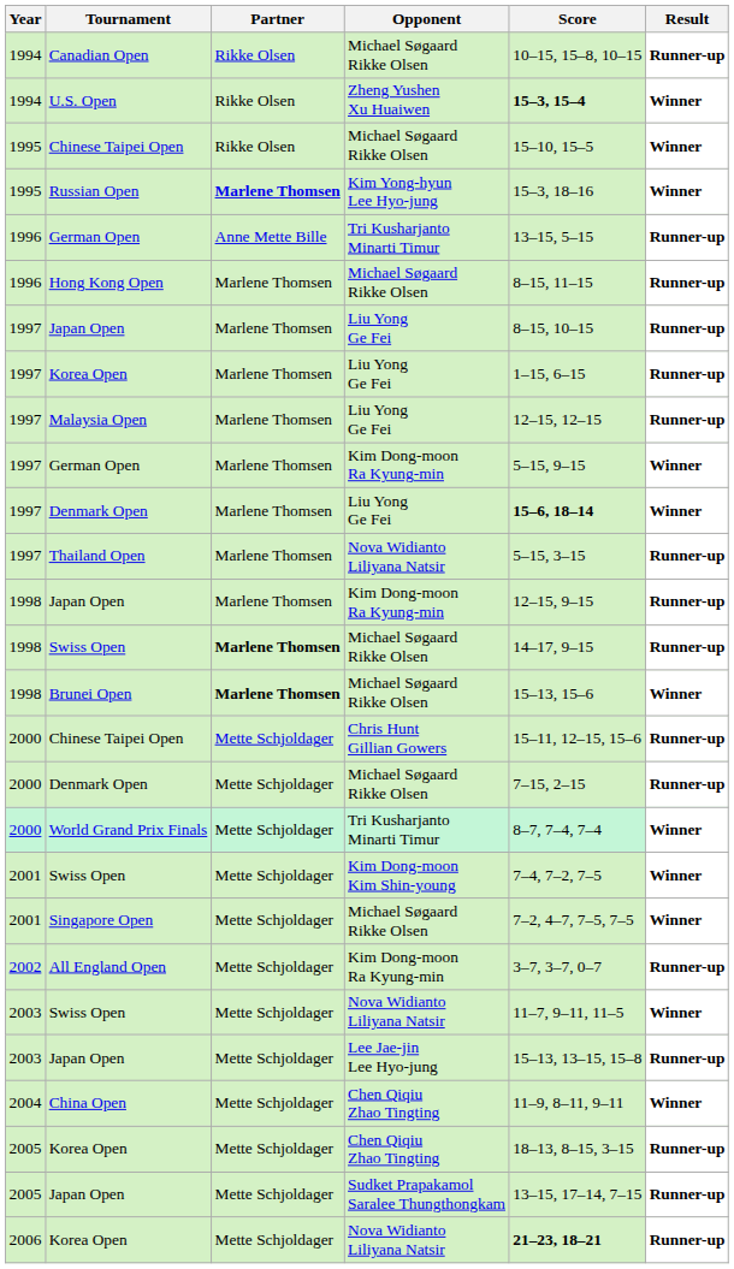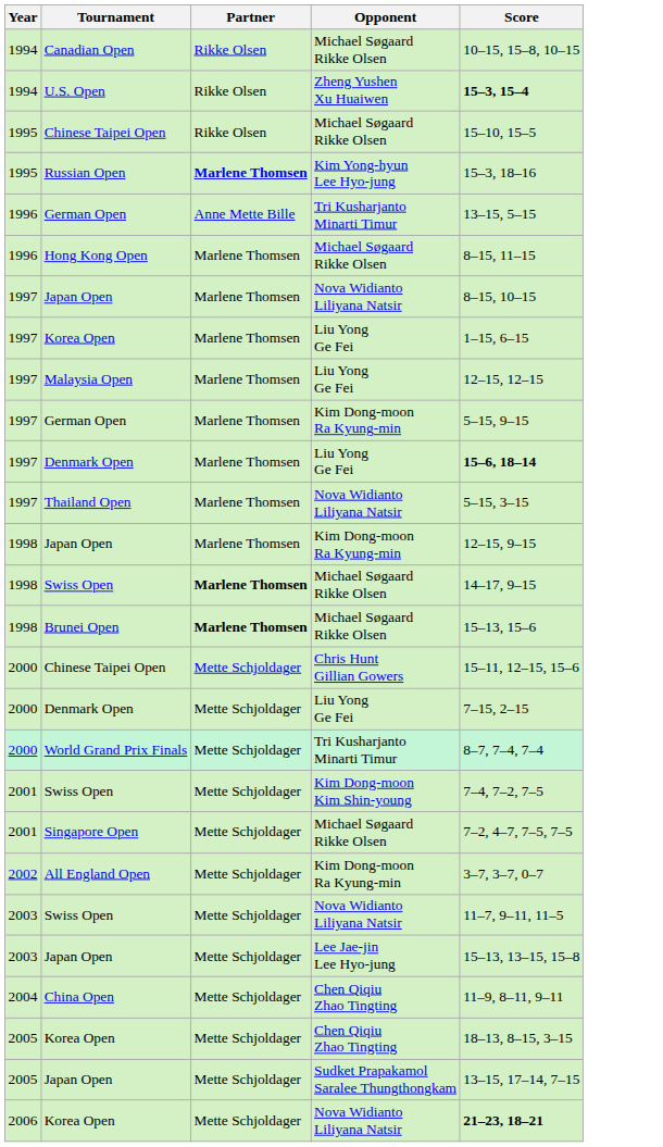 <table class="sortable wikitable" style="font-size: 90%;">
 <tr>
 <th>Year</th>
 <th>Tournament</th>
 <th>Partner</th>
 <th>Opponent</th>
 <th>Score</th>
-<th>Result</th>
 </tr>
 <tr style="background:#D4F1C5">
 <td align="center">1994</td>
 <td align="left"><a href='#'>Canadian Open</a></td>
 <td align="left"> <a href='#'>Rikke Olsen</a></td>
 <td align="left"> Michael Søgaard <br>  Rikke Olsen</td>
 <td align="left">10–15, 15–8, 10–15</td>
-<td style="text-align:left; background:white"> <strong>Runner-up</strong></td>
 </tr>
 <tr style="background:#D4F1C5">
 <td align="center">1994</td>
 <td align="left"><a href='#'>U.S. Open</a></td>
 <td align="left"> Rikke Olsen</td>
 <td align="left"> <a href='#'>Zheng Yushen</a> <br>  <a href='#'>Xu Huaiwen</a></td>
 <td align="left"><strong>15–3, 15–4</strong></td>
-<td style="text-align:left; background:white"> <strong>Winner</strong></td>
 </tr>
 <tr style="background:#D4F1C5">
 <td align="center">1995</td>
 <td align="left"><a href='#'>Chinese Taipei Open</a></td>
 <td align="left"> Rikke Olsen</td>
 <td align="left"> Michael Søgaard <br>  Rikke Olsen</td>
 <td align="left">15–10, 15–5</td>
-<td style="text-align:left; background:white"> <strong>Winner</strong></td>
 </tr>
 <tr style="background:#D4F1C5">
 <td align="center">1995</td>
 <td align="left"><a href='#'>Russian Open</a></td>
 <td align="left"><strong> <a href='#'>Marlene Thomsen</a></strong></td>
 <td align="left"> <a href='#'>Kim Yong-hyun</a> <br>  <a href='#'>Lee Hyo-jung</a></td>
 <td align="left">15–3, 18–16</td>
-<td style="text-align:left; background:white"> <strong>Winner</strong></td>
 </tr>
 <tr style="background:#D4F1C5">
 <td align="center">1996</td>
 <td align="left"><a href='#'>German Open</a></td>
 <td align="left"> <a href='#'>Anne Mette Bille</a></td>
 <td align="left"> <a href='#'>Tri Kusharjanto</a> <br>  <a href='#'>Minarti Timur</a></td>
 <td align="left">13–15, 5–15</td>
-<td style="text-align:left; background:white"> <strong>Runner-up</strong></td>
 </tr>
 <tr style="background:#D4F1C5">
 <td align="center">1996</td>
 <td align="left"><a href='#'>Hong Kong Open</a></td>
 <td align="left"> Marlene Thomsen</td>
 <td align="left"> <a href='#'>Michael Søgaard</a> <br>  Rikke Olsen</td>
 <td align="left">8–15, 11–15</td>
-<td style="text-align:left; background:white"> <strong>Runner-up</strong></td>
 </tr>
 <tr style="background:#D4F1C5">
 <td align="center">1997</td>
 <td align="left"><a href='#'>Japan Open</a></td>
 <td align="left"> Marlene Thomsen</td>
-<td align="left"> <a href='#'>Liu Yong</a> <br>  <a href='#'>Ge Fei</a></td>
+<td align="left"> <a href='#'>Nova Widianto</a> <br>  <a href='#'>Liliyana Natsir</a></td>
 <td align="left">8–15, 10–15</td>
-<td style="text-align:left; background:white"> <strong>Runner-up</strong></td>
 </tr>
 <tr style="background:#D4F1C5">
 <td align="center">1997</td>
 <td align="left"><a href='#'>Korea Open</a></td>
 <td align="left"> Marlene Thomsen</td>
 <td align="left"> Liu Yong <br>  Ge Fei</td>
 <td align="left">1–15, 6–15</td>
-<td style="text-align:left; background:white"> <strong>Runner-up</strong></td>
 </tr>
 <tr style="background:#D4F1C5">
 <td align="center">1997</td>
 <td align="left"><a href='#'>Malaysia Open</a></td>
 <td align="left"> Marlene Thomsen</td>
 <td align="left"> Liu Yong <br>  Ge Fei</td>
 <td align="left">12–15, 12–15</td>
-<td style="text-align:left; background:white"> <strong>Runner-up</strong></td>
 </tr>
 <tr style="background:#D4F1C5">
 <td align="center">1997</td>
 <td align="left">German Open</td>
 <td align="left"> Marlene Thomsen</td>
 <td align="left"> Kim Dong-moon <br>  <a href='#'>Ra Kyung-min</a></td>
 <td align="left">5–15, 9–15</td>
-<td style="text-align:left; background:white"> <strong>Winner</strong></td>
 </tr>
 <tr style="background:#D4F1C5">
 <td align="center">1997</td>
 <td align="left"><a href='#'>Denmark Open</a></td>
 <td align="left"> Marlene Thomsen</td>
 <td align="left"> Liu Yong <br>  Ge Fei</td>
 <td align="left"><strong>15–6, 18–14</strong></td>
-<td style="text-align:left; background:white"> <strong>Winner</strong></td>
 </tr>
 <tr style="background:#D4F1C5">
 <td align="center">1997</td>
 <td align="left"><a href='#'>Thailand Open</a></td>
 <td align="left"> Marlene Thomsen</td>
 <td align="left"> <a href='#'>Nova Widianto</a> <br>  <a href='#'>Liliyana Natsir</a></td>
 <td align="left">5–15, 3–15</td>
-<td style="text-align:left; background:white"> <strong>Runner-up</strong></td>
 </tr>
 <tr style="background:#D4F1C5">
 <td align="center">1998</td>
 <td align="left">Japan Open</td>
 <td align="left"> Marlene Thomsen</td>
 <td align="left"> Kim Dong-moon <br>  <a href='#'>Ra Kyung-min</a></td>
 <td align="left">12–15, 9–15</td>
-<td style="text-align:left; background:white"> <strong>Runner-up</strong></td>
 </tr>
 <tr style="background:#D4F1C5">
 <td align="center">1998</td>
 <td align="left"><a href='#'>Swiss Open</a></td>
 <td align="left"><strong> Marlene Thomsen</strong></td>
 <td align="left"> Michael Søgaard <br>  Rikke Olsen</td>
 <td align="left">14–17, 9–15</td>
-<td style="text-align:left; background:white"> <strong>Runner-up</strong></td>
 </tr>
 <tr style="background:#D4F1C5">
 <td align="center">1998</td>
 <td align="left"><a href='#'>Brunei Open</a></td>
 <td align="left"><strong> Marlene Thomsen</strong></td>
 <td align="left"> Michael Søgaard <br>  Rikke Olsen</td>
 <td align="left">15–13, 15–6</td>
-<td style="text-align:left; background:white"> <strong>Winner</strong></td>
 </tr>
 <tr style="background:#D4F1C5">
 <td align="center">2000</td>
 <td align="left">Chinese Taipei Open</td>
 <td align="left"> <a href='#'>Mette Schjoldager</a></td>
 <td align="left"> <a href='#'>Chris Hunt</a> <br>  <a href='#'>Gillian Gowers</a></td>
 <td align="left">15–11, 12–15, 15–6</td>
-<td style="text-align:left; background:white"> <strong>Runner-up</strong></td>
 </tr>
 <tr style="background:#D4F1C5">
 <td align="center">2000</td>
 <td align="left">Denmark Open</td>
 <td align="left"> Mette Schjoldager</td>
-<td align="left"> Michael Søgaard <br>  Rikke Olsen</td>
+<td align="left"> Liu Yong <br>  Ge Fei</td>
 <td align="left">7–15, 2–15</td>
-<td style="text-align:left; background:white"> <strong>Runner-up</strong></td>
 </tr>
 <tr style="background:#C3F6D7">
 <td align="center"><a href='#'>2000</a></td>
 <td align="left"><a href='#'>World Grand Prix Finals</a></td>
 <td align="left"> Mette Schjoldager</td>
 <td align="left"> Tri Kusharjanto <br>  Minarti Timur</td>
 <td align="left">8–7, 7–4, 7–4</td>
-<td style="text-align:left; background:white"> <strong>Winner</strong></td>
 </tr>
 <tr style="background:#D4F1C5">
 <td align="center">2001</td>
 <td align="left">Swiss Open</td>
 <td align="left"> Mette Schjoldager</td>
 <td align="left"> <a href='#'>Kim Dong-moon</a> <br>  <a href='#'>Kim Shin-young</a></td>
 <td align="left">7–4, 7–2, 7–5</td>
-<td style="text-align:left; background:white"> <strong>Winner</strong></td>
 </tr>
 <tr style="background:#D4F1C5">
 <td align="center">2001</td>
 <td align="left"><a href='#'>Singapore Open</a></td>
 <td align="left"> Mette Schjoldager</td>
 <td align="left"> Michael Søgaard <br>  Rikke Olsen</td>
 <td align="left">7–2, 4–7, 7–5, 7–5</td>
-<td style="text-align:left; background:white"> <strong>Winner</strong></td>
 </tr>
 <tr style="background:#D4F1C5">
 <td align="center"><a href='#'>2002</a></td>
 <td align="left"><a href='#'>All England Open</a></td>
 <td align="left"> Mette Schjoldager</td>
 <td align="left"> Kim Dong-moon <br>  Ra Kyung-min</td>
 <td align="left">3–7, 3–7, 0–7</td>
-<td style="text-align:left; background:white"> <strong>Runner-up</strong></td>
 </tr>
 <tr style="background:#D4F1C5">
 <td align="center">2003</td>
 <td align="left">Swiss Open</td>
 <td align="left"> Mette Schjoldager</td>
 <td align="left"> <a href='#'>Nova Widianto</a> <br>  <a href='#'>Liliyana Natsir</a></td>
 <td align="left">11–7, 9–11, 11–5</td>
-<td style="text-align:left; background:white"> <strong>Winner</strong></td>
 </tr>
 <tr style="background:#D4F1C5">
 <td align="center">2003</td>
 <td align="left">Japan Open</td>
 <td align="left"> Mette Schjoldager</td>
 <td align="left"> <a href='#'>Lee Jae-jin</a> <br>  Lee Hyo-jung</td>
 <td align="left">15–13, 13–15, 15–8</td>
-<td style="text-align:left; background:white"> <strong>Runner-up</strong></td>
 </tr>
 <tr style="background:#D4F1C5">
 <td align="center">2004</td>
 <td align="left"><a href='#'>China Open</a></td>
 <td align="left"> Mette Schjoldager</td>
 <td align="left"> <a href='#'>Chen Qiqiu</a> <br>  <a href='#'>Zhao Tingting</a></td>
 <td align="left">11–9, 8–11, 9–11</td>
-<td style="text-align:left; background:white"> <strong>Winner</strong></td>
 </tr>
 <tr style="background:#D4F1C5">
 <td align="center">2005</td>
 <td align="left">Korea Open</td>
 <td align="left"> Mette Schjoldager</td>
 <td align="left"> <a href='#'>Chen Qiqiu</a> <br>  <a href='#'>Zhao Tingting</a></td>
 <td align="left">18–13, 8–15, 3–15</td>
-<td style="text-align:left; background:white"> <strong>Runner-up</strong></td>
 </tr>
 <tr style="background:#D4F1C5">
 <td align="center">2005</td>
 <td align="left">Japan Open</td>
 <td align="left"> Mette Schjoldager</td>
 <td align="left"> <a href='#'>Sudket Prapakamol</a> <br>  <a href='#'>Saralee Thungthongkam</a></td>
 <td align="left">13–15, 17–14, 7–15</td>
-<td style="text-align:left; background:white"> <strong>Runner-up</strong></td>
 </tr>
 <tr style="background:#D4F1C5">
 <td align="center">2006</td>
 <td align="left">Korea Open</td>
 <td align="left"> Mette Schjoldager</td>
 <td align="left"> <a href='#'>Nova Widianto</a> <br>  <a href='#'>Liliyana Natsir</a></td>
 <td align="left"><strong>21–23, 18–21</strong></td>
-<td style="text-align:left; background:white"> <strong>Runner-up</strong></td>
 </tr>
 </table>
